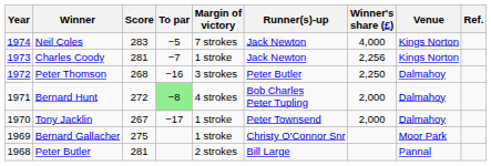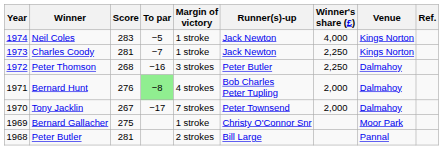 <table class="wikitable" style="font-size:95%">
 <tr>
 <th>Year</th>
 <th>Winner</th>
 <th>Score</th>
 <th>To par</th>
 <th>Margin of<br>victory</th>
 <th>Runner(s)-up</th>
 <th>Winner's<br>share (<a href='#'>£</a>)</th>
 <th>Venue</th>
 <th>Ref.</th>
 </tr>
 <tr>
 <td><a href='#'>1974</a></td>
 <td> <a href='#'>Neil Coles</a></td>
 <td align="center">283</td>
 <td align="center">−5</td>
-<td>7 strokes</td>
+<td>1 stroke</td>
 <td> <a href='#'>Jack Newton</a></td>
 <td align="center">4,000</td>
 <td><a href='#'>Kings Norton</a></td>
 <td></td>
 </tr>
 <tr>
 <td><a href='#'>1973</a></td>
 <td> <a href='#'>Charles Coody</a></td>
 <td align="center">281</td>
 <td align="center">−7</td>
 <td>1 stroke</td>
 <td> <a href='#'>Jack Newton</a></td>
-<td align="center">2,256</td>
+<td align="center">2,250</td>
 <td><a href='#'>Kings Norton</a></td>
 <td></td>
 </tr>
 <tr>
 <td><a href='#'>1972</a></td>
 <td> <a href='#'>Peter Thomson</a></td>
 <td align="center">268</td>
 <td align="center">−16</td>
 <td>3 strokes</td>
 <td> <a href='#'>Peter Butler</a></td>
 <td align="center">2,250</td>
 <td><a href='#'>Dalmahoy</a></td>
 <td></td>
 </tr>
 <tr>
 <td>1971</td>
 <td> <a href='#'>Bernard Hunt</a></td>
-<td align="center">272</td>
+<td align="center">276</td>
 <td align="center" style="background: lightgreen;">−8</td>
 <td>4 strokes</td>
 <td> <a href='#'>Bob Charles</a><br> <a href='#'>Peter Tupling</a></td>
 <td align="center">2,000</td>
 <td><a href='#'>Dalmahoy</a></td>
 <td></td>
 </tr>
 <tr>
 <td>1970</td>
 <td> <a href='#'>Tony Jacklin</a></td>
 <td align="center">267</td>
 <td align="center">−17</td>
-<td>1 stroke</td>
+<td>7 strokes</td>
 <td> <a href='#'>Peter Townsend</a></td>
 <td align="center">2,000</td>
 <td><a href='#'>Dalmahoy</a></td>
 <td></td>
 </tr>
 <tr>
 <td>1969</td>
 <td> <a href='#'>Bernard Gallacher</a></td>
 <td align="center">275</td>
 <td align="center"></td>
 <td>1 stroke</td>
 <td> <a href='#'>Christy O'Connor Snr</a></td>
 <td align="center"></td>
 <td><a href='#'>Moor Park</a></td>
 <td></td>
 </tr>
 <tr>
 <td>1968</td>
 <td> <a href='#'>Peter Butler</a></td>
 <td align="center">281</td>
 <td align="center"></td>
 <td>2 strokes</td>
 <td> <a href='#'>Bill Large</a></td>
 <td align="center"></td>
 <td><a href='#'>Pannal</a></td>
 <td></td>
 </tr>
 </table>
